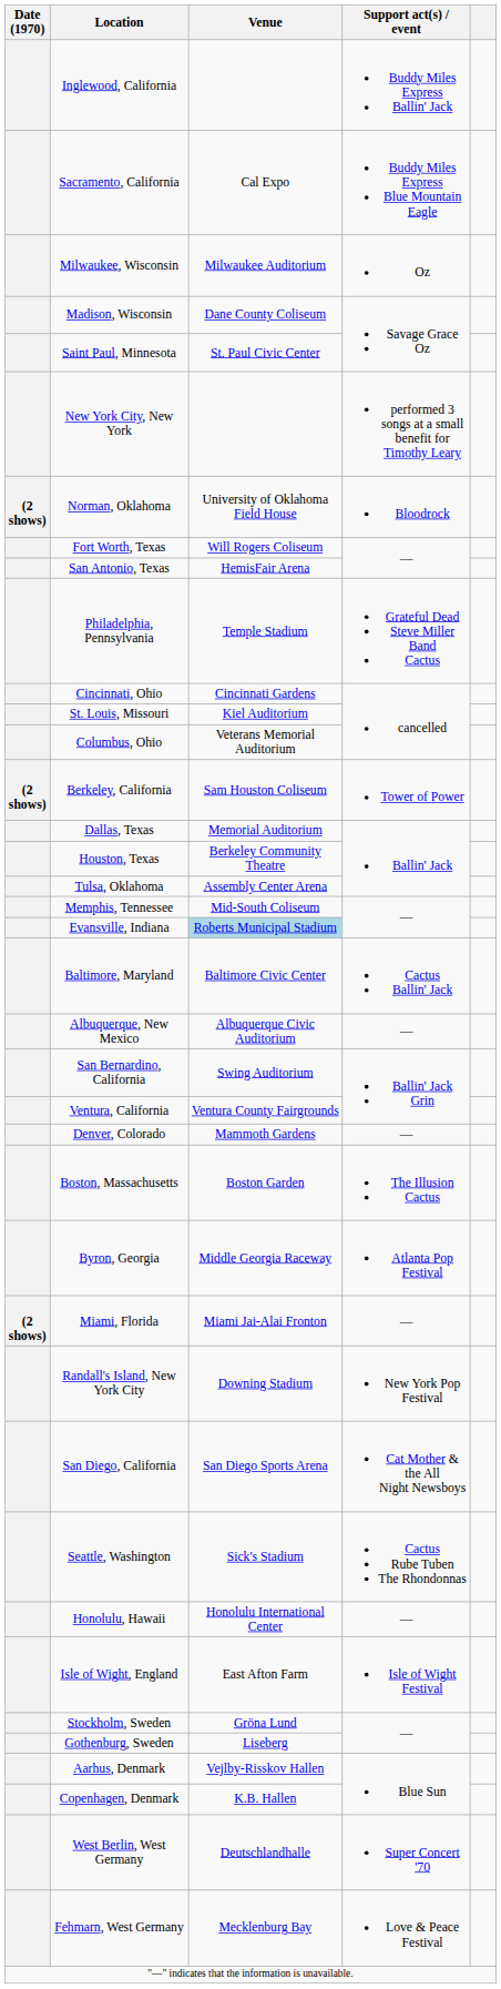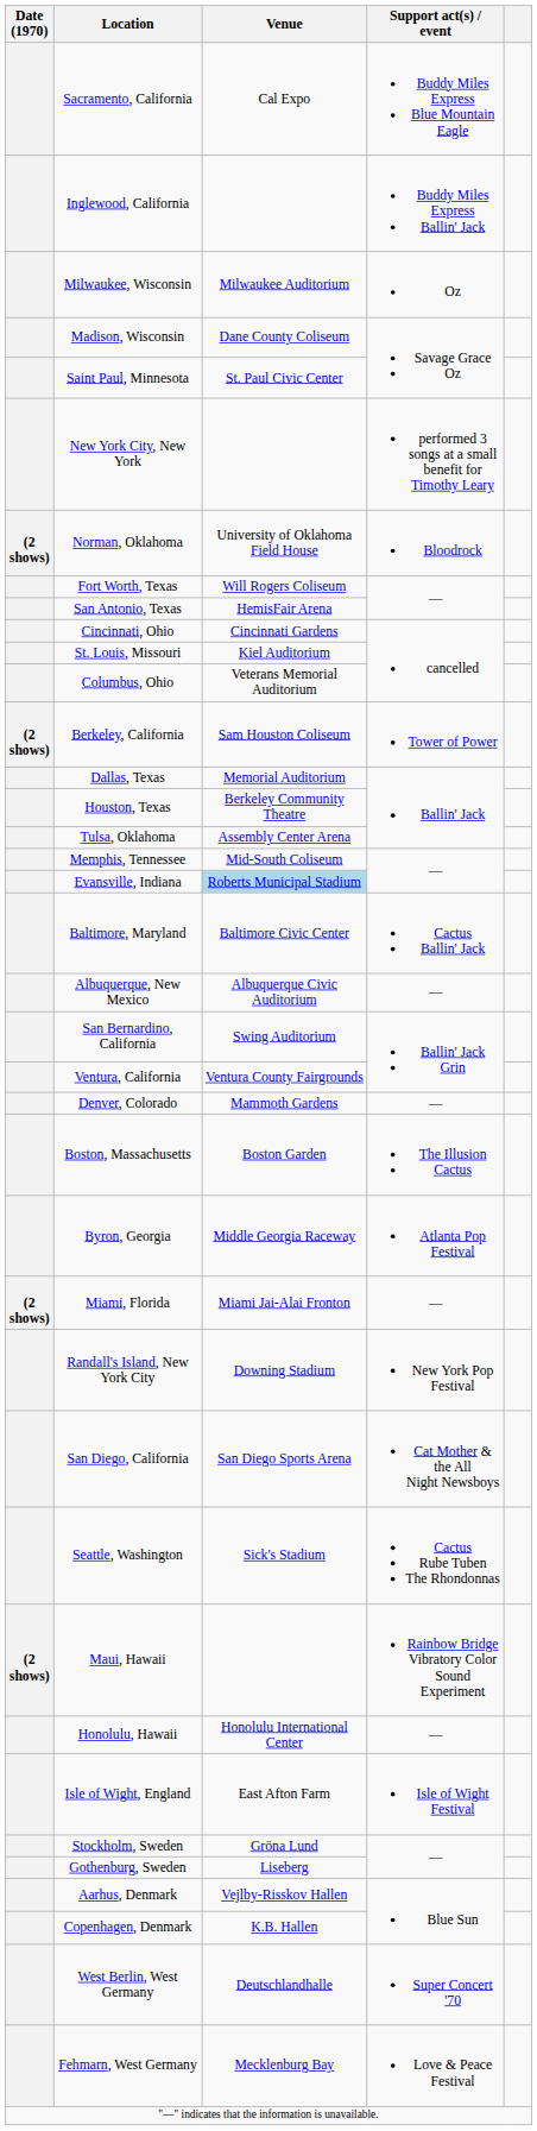 <table class="wikitable sortable plainrowheaders" style="text-align:center;">
 <tr>
 <th scope="col" width=8%>Date<br>(1970)</th>
 <th scope="col" width=27%>Location</th>
 <th scope="col" width=30%>Venue</th>
 <th scope="col" width=25% class="unsortable">Support act(s) /<br>event</th>
 <th scope="col"width=5% class="unsortable"></th>
 </tr>
 <tr>
 <th scope="row"></th>
-<td><a href='#'>Inglewood</a>, California</td>
-<td></td>
-<td><br><ul><li><a href='#'>Buddy Miles Express</a></li><li><a href='#'>Ballin' Jack</a></li></ul></td>
+<td><a href='#'>Sacramento</a>, California</td>
+<td>Cal Expo</td>
+<td><br><ul><li><a href='#'>Buddy Miles Express</a></li><li><a href='#'>Blue Mountain Eagle</a></li></ul></td>
 <td></td>
 </tr>
 <tr>
 <th scope="row"></th>
-<td><a href='#'>Sacramento</a>, California</td>
-<td>Cal Expo</td>
-<td><br><ul><li><a href='#'>Buddy Miles Express</a></li><li><a href='#'>Blue Mountain Eagle</a></li></ul></td>
+<td><a href='#'>Inglewood</a>, California</td>
+<td></td>
+<td><br><ul><li><a href='#'>Buddy Miles Express</a></li><li><a href='#'>Ballin' Jack</a></li></ul></td>
 <td></td>
 </tr>
 <tr>
 <th scope="row"></th>
 <td><a href='#'>Milwaukee</a>, Wisconsin</td>
 <td><a href='#'>Milwaukee Auditorium</a></td>
 <td><br><ul><li>Oz</li></ul></td>
 <td></td>
 </tr>
 <tr>
 <th scope="row"></th>
 <td><a href='#'>Madison</a>, Wisconsin</td>
 <td><a href='#'>Dane County Coliseum</a></td>
 <td rowspan="2"><br><ul><li>Savage Grace</li><li>Oz</li></ul></td>
 <td></td>
 </tr>
 <tr>
 <th scope="row"></th>
 <td><a href='#'>Saint Paul</a>, Minnesota</td>
 <td><a href='#'>St. Paul Civic Center</a></td>
 <td></td>
 </tr>
 <tr>
 <th scope="row"></th>
 <td><a href='#'>New York City</a>, New York</td>
 <td></td>
 <td><br><ul><li>performed 3 songs at a small benefit for <a href='#'>Timothy Leary</a></li></ul></td>
 <td></td>
 </tr>
 <tr>
 <th scope="row"><br>(2 shows)</th>
 <td><a href='#'>Norman</a>, Oklahoma</td>
 <td>University of Oklahoma<br><a href='#'>Field House</a></td>
 <td><br><ul><li><a href='#'>Bloodrock</a></li></ul></td>
 <td></td>
 </tr>
 <tr>
 <th scope="row"></th>
 <td><a href='#'>Fort Worth</a>, Texas</td>
 <td><a href='#'>Will Rogers Coliseum</a></td>
 <td rowspan="2">—</td>
 <td></td>
 </tr>
 <tr>
 <th scope="row"></th>
 <td><a href='#'>San Antonio</a>, Texas</td>
 <td><a href='#'>HemisFair Arena</a></td>
-<td></td>
-</tr>
-<tr>
-<th scope="row"></th>
-<td><a href='#'>Philadelphia</a>, Pennsylvania</td>
-<td><a href='#'>Temple Stadium</a></td>
-<td><br><ul><li><a href='#'>Grateful Dead</a></li><li><a href='#'>Steve Miller Band</a></li><li><a href='#'>Cactus</a></li></ul></td>
 <td></td>
 </tr>
 <tr>
 <th scope="row"></th>
 <td><a href='#'>Cincinnati</a>, Ohio</td>
 <td><a href='#'>Cincinnati Gardens</a></td>
 <td rowspan="3"><br><ul><li>cancelled</li></ul></td>
 <td></td>
 </tr>
 <tr>
 <th scope="row"></th>
 <td><a href='#'>St. Louis</a>, Missouri</td>
 <td><a href='#'>Kiel Auditorium</a></td>
 <td></td>
 </tr>
 <tr>
 <th scope="row"></th>
 <td><a href='#'>Columbus</a>, Ohio</td>
 <td>Veterans Memorial Auditorium</td>
 <td></td>
 </tr>
 <tr>
 <th scope="row"><br>(2 shows)</th>
 <td><a href='#'>Berkeley</a>, California</td>
 <td><a href='#'>Sam Houston Coliseum</a></td>
 <td><br><ul><li><a href='#'>Tower of Power</a></li></ul></td>
 <td></td>
 </tr>
 <tr>
 <th scope="row"></th>
 <td><a href='#'>Dallas</a>, Texas</td>
 <td><a href='#'>Memorial Auditorium</a></td>
 <td rowspan="3"><br><ul><li><a href='#'>Ballin' Jack</a></li></ul></td>
 <td></td>
 </tr>
 <tr>
 <th scope="row"></th>
 <td><a href='#'>Houston</a>, Texas</td>
 <td><a href='#'>Berkeley Community Theatre</a></td>
 <td></td>
 </tr>
 <tr>
 <th scope="row"></th>
 <td><a href='#'>Tulsa</a>, Oklahoma</td>
 <td><a href='#'>Assembly Center Arena</a></td>
 <td></td>
 </tr>
 <tr>
 <th scope="row"></th>
 <td><a href='#'>Memphis</a>, Tennessee</td>
 <td><a href='#'>Mid-South Coliseum</a></td>
 <td rowspan="2">—</td>
 <td></td>
 </tr>
 <tr>
 <th scope="row"></th>
 <td><a href='#'>Evansville</a>, Indiana</td>
 <td style="background: lightblue;"><a href='#'>Roberts Municipal Stadium</a></td>
 <td></td>
 </tr>
 <tr>
 <th scope="row"></th>
 <td><a href='#'>Baltimore</a>, Maryland</td>
 <td><a href='#'>Baltimore Civic Center</a></td>
 <td><br><ul><li><a href='#'>Cactus</a></li><li><a href='#'>Ballin' Jack</a></li></ul></td>
 <td></td>
 </tr>
 <tr>
 <th scope="row"></th>
 <td><a href='#'>Albuquerque</a>, New Mexico</td>
 <td><a href='#'>Albuquerque Civic Auditorium</a></td>
 <td>—</td>
 <td></td>
 </tr>
 <tr>
 <th scope="row"></th>
 <td><a href='#'>San Bernardino</a>, California</td>
 <td><a href='#'>Swing Auditorium</a></td>
 <td rowspan="2"><br><ul><li><a href='#'>Ballin' Jack</a></li><li><a href='#'>Grin</a></li></ul></td>
 <td></td>
 </tr>
 <tr>
 <th scope="row"></th>
 <td><a href='#'>Ventura</a>, California</td>
 <td><a href='#'>Ventura County Fairgrounds</a></td>
 <td></td>
 </tr>
 <tr>
 <th scope="row"></th>
 <td><a href='#'>Denver</a>, Colorado</td>
 <td><a href='#'>Mammoth Gardens</a></td>
 <td>—</td>
 <td></td>
 </tr>
 <tr>
 <th scope="row"></th>
 <td><a href='#'>Boston</a>, Massachusetts</td>
 <td><a href='#'>Boston Garden</a></td>
 <td><br><ul><li><a href='#'>The Illusion</a></li><li><a href='#'>Cactus</a></li></ul></td>
 <td></td>
 </tr>
 <tr>
 <th scope="row"></th>
 <td><a href='#'>Byron</a>, Georgia</td>
 <td><a href='#'>Middle Georgia Raceway</a></td>
 <td><br><ul><li><a href='#'>Atlanta Pop Festival</a></li></ul></td>
 <td></td>
 </tr>
 <tr>
 <th scope="row"><br>(2 shows)</th>
 <td><a href='#'>Miami</a>, Florida</td>
 <td><a href='#'>Miami Jai-Alai Fronton</a></td>
 <td>—</td>
 <td></td>
 </tr>
 <tr>
 <th scope="row"></th>
 <td><a href='#'>Randall's Island</a>, New York City</td>
 <td><a href='#'>Downing Stadium</a></td>
 <td><br><ul><li>New York Pop Festival</li></ul></td>
 <td></td>
 </tr>
 <tr>
 <th scope="row"></th>
 <td><a href='#'>San Diego</a>, California</td>
 <td><a href='#'>San Diego Sports Arena</a></td>
 <td><br><ul><li><a href='#'>Cat Mother</a> & the All <br>Night Newsboys</li></ul></td>
 <td></td>
 </tr>
 <tr>
 <th scope="row"></th>
 <td><a href='#'>Seattle</a>, Washington</td>
 <td><a href='#'>Sick's Stadium</a></td>
 <td><br><ul><li><a href='#'>Cactus</a></li><li>Rube Tuben</li><li>The Rhondonnas</li></ul></td>
 <td></td>
 </tr>
 <tr>
+<th scope="row"><br>(2 shows)</th>
+<td><a href='#'>Maui</a>, Hawaii</td>
+<td></td>
+<td><br><ul><li><a href='#'>Rainbow Bridge</a><br> Vibratory Color<br> Sound Experiment</li></ul></td>
+<td></td>
+</tr>
+<tr>
 <th scope="row"></th>
 <td><a href='#'>Honolulu</a>, Hawaii</td>
 <td><a href='#'>Honolulu International Center</a></td>
 <td>—</td>
 <td></td>
 </tr>
 <tr>
 <th scope="row"></th>
 <td><a href='#'>Isle of Wight</a>, England</td>
 <td>East Afton Farm</td>
 <td><br><ul><li><a href='#'>Isle of Wight Festival</a></li></ul></td>
 <td></td>
 </tr>
 <tr>
 <th scope="row"></th>
 <td><a href='#'>Stockholm</a>, Sweden</td>
 <td><a href='#'>Gröna Lund</a></td>
 <td rowspan="2">—</td>
 <td></td>
 </tr>
 <tr>
 <th scope="row"></th>
 <td><a href='#'>Gothenburg</a>, Sweden</td>
 <td><a href='#'>Liseberg</a></td>
 <td></td>
 </tr>
 <tr>
 <th scope="row"></th>
 <td><a href='#'>Aarhus</a>, Denmark</td>
 <td><a href='#'>Vejlby-Risskov Hallen</a></td>
 <td rowspan="2"><br><ul><li>Blue Sun</li></ul></td>
 <td></td>
 </tr>
 <tr>
 <th scope="row"></th>
 <td><a href='#'>Copenhagen</a>, Denmark</td>
 <td><a href='#'>K.B. Hallen</a></td>
 <td></td>
 </tr>
 <tr>
 <th scope="row"></th>
 <td><a href='#'>West Berlin</a>, West Germany</td>
 <td><a href='#'>Deutschlandhalle</a></td>
 <td><br><ul><li><a href='#'>Super Concert '70</a></li></ul></td>
 <td></td>
 </tr>
 <tr>
 <th scope="row"></th>
 <td><a href='#'>Fehmarn</a>, West Germany</td>
 <td><a href='#'>Mecklenburg Bay</a></td>
 <td><br><ul><li>Love & Peace Festival</li></ul></td>
 <td></td>
 </tr>
 <tr class="sortbottom">
 <td align="center" colspan="5" style="font-size: 80%">"—" indicates that the information is unavailable.</td>
 </tr>
 </table>
